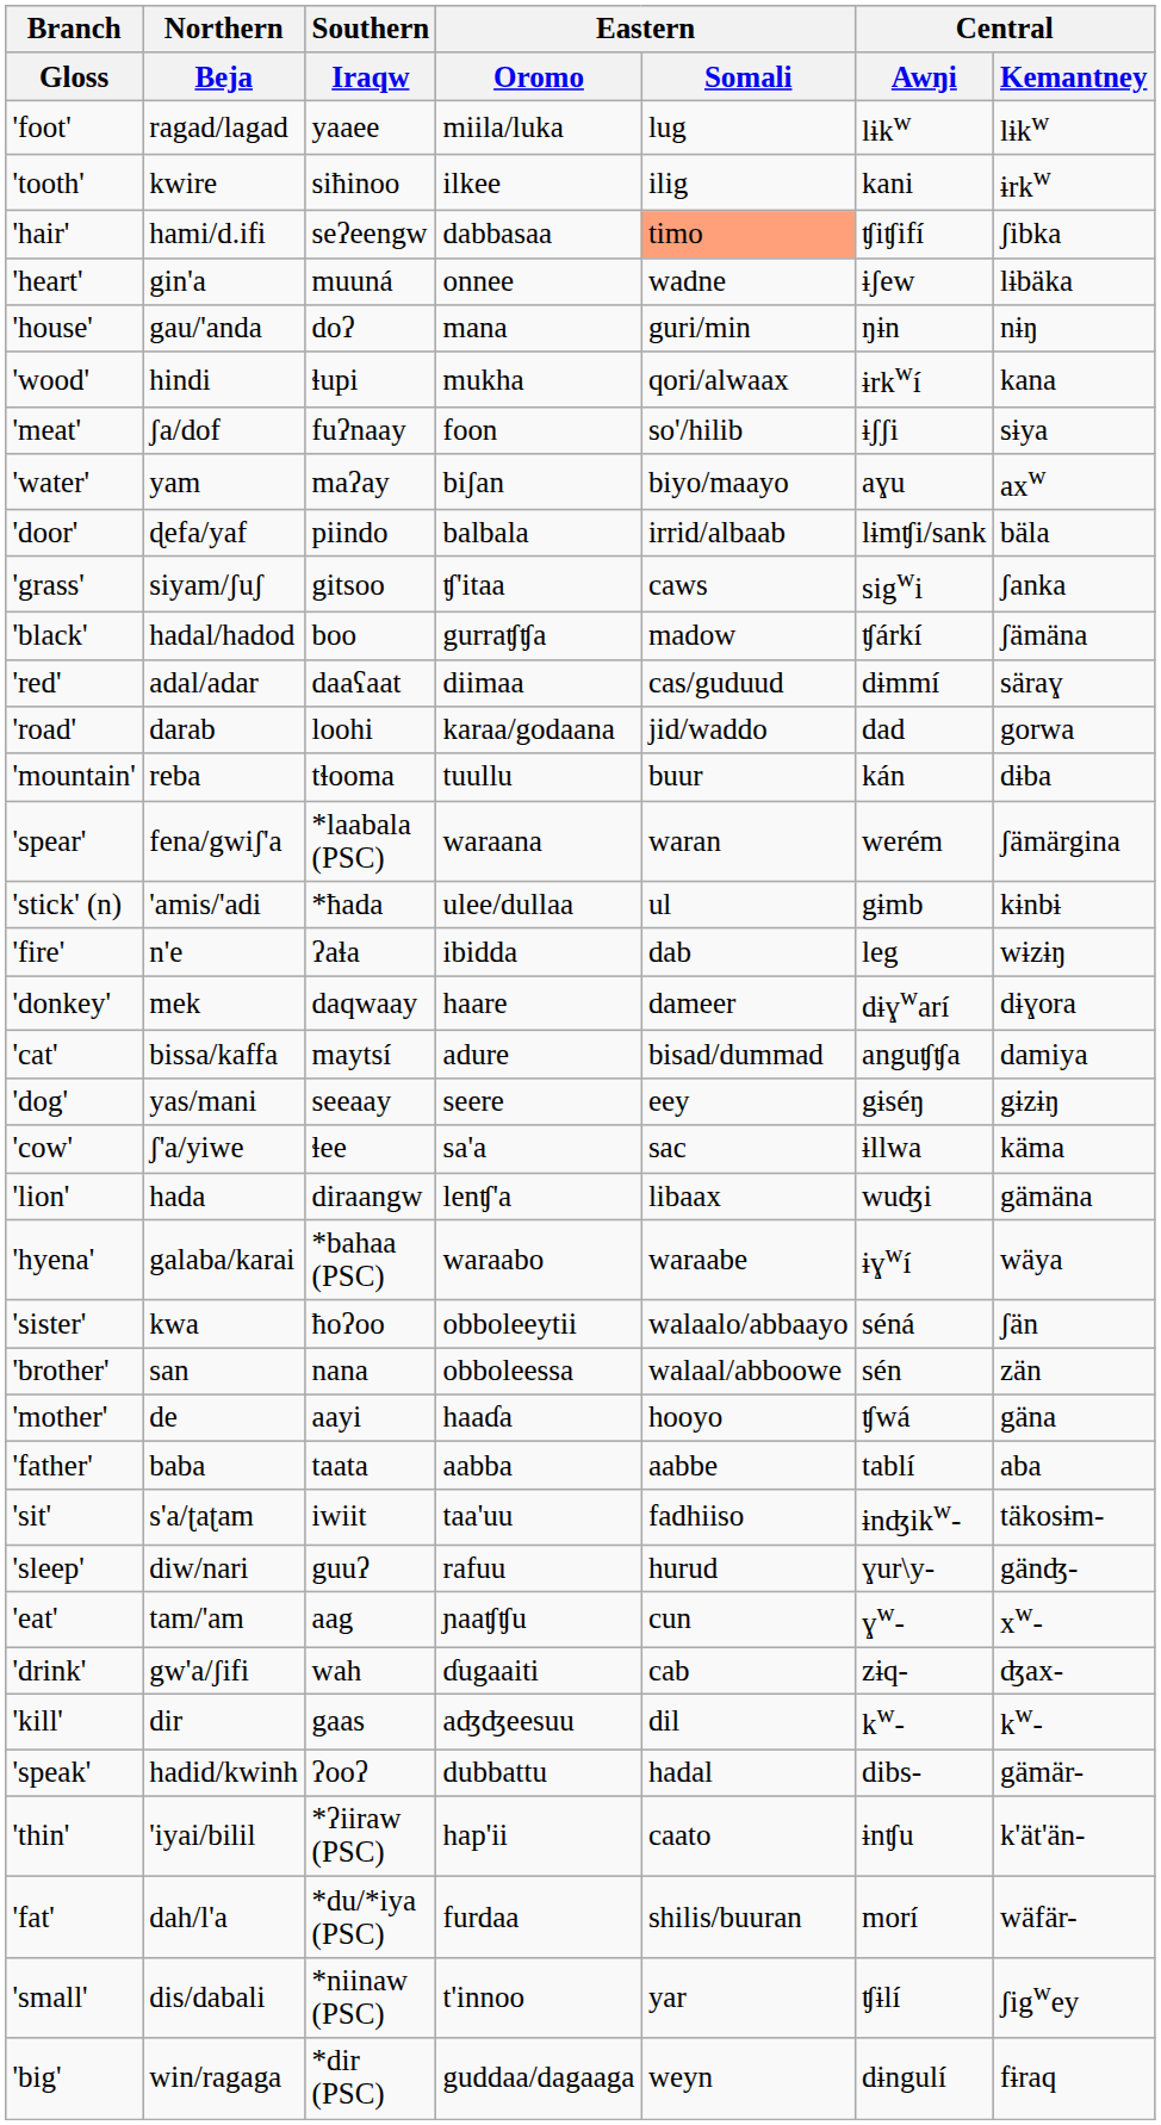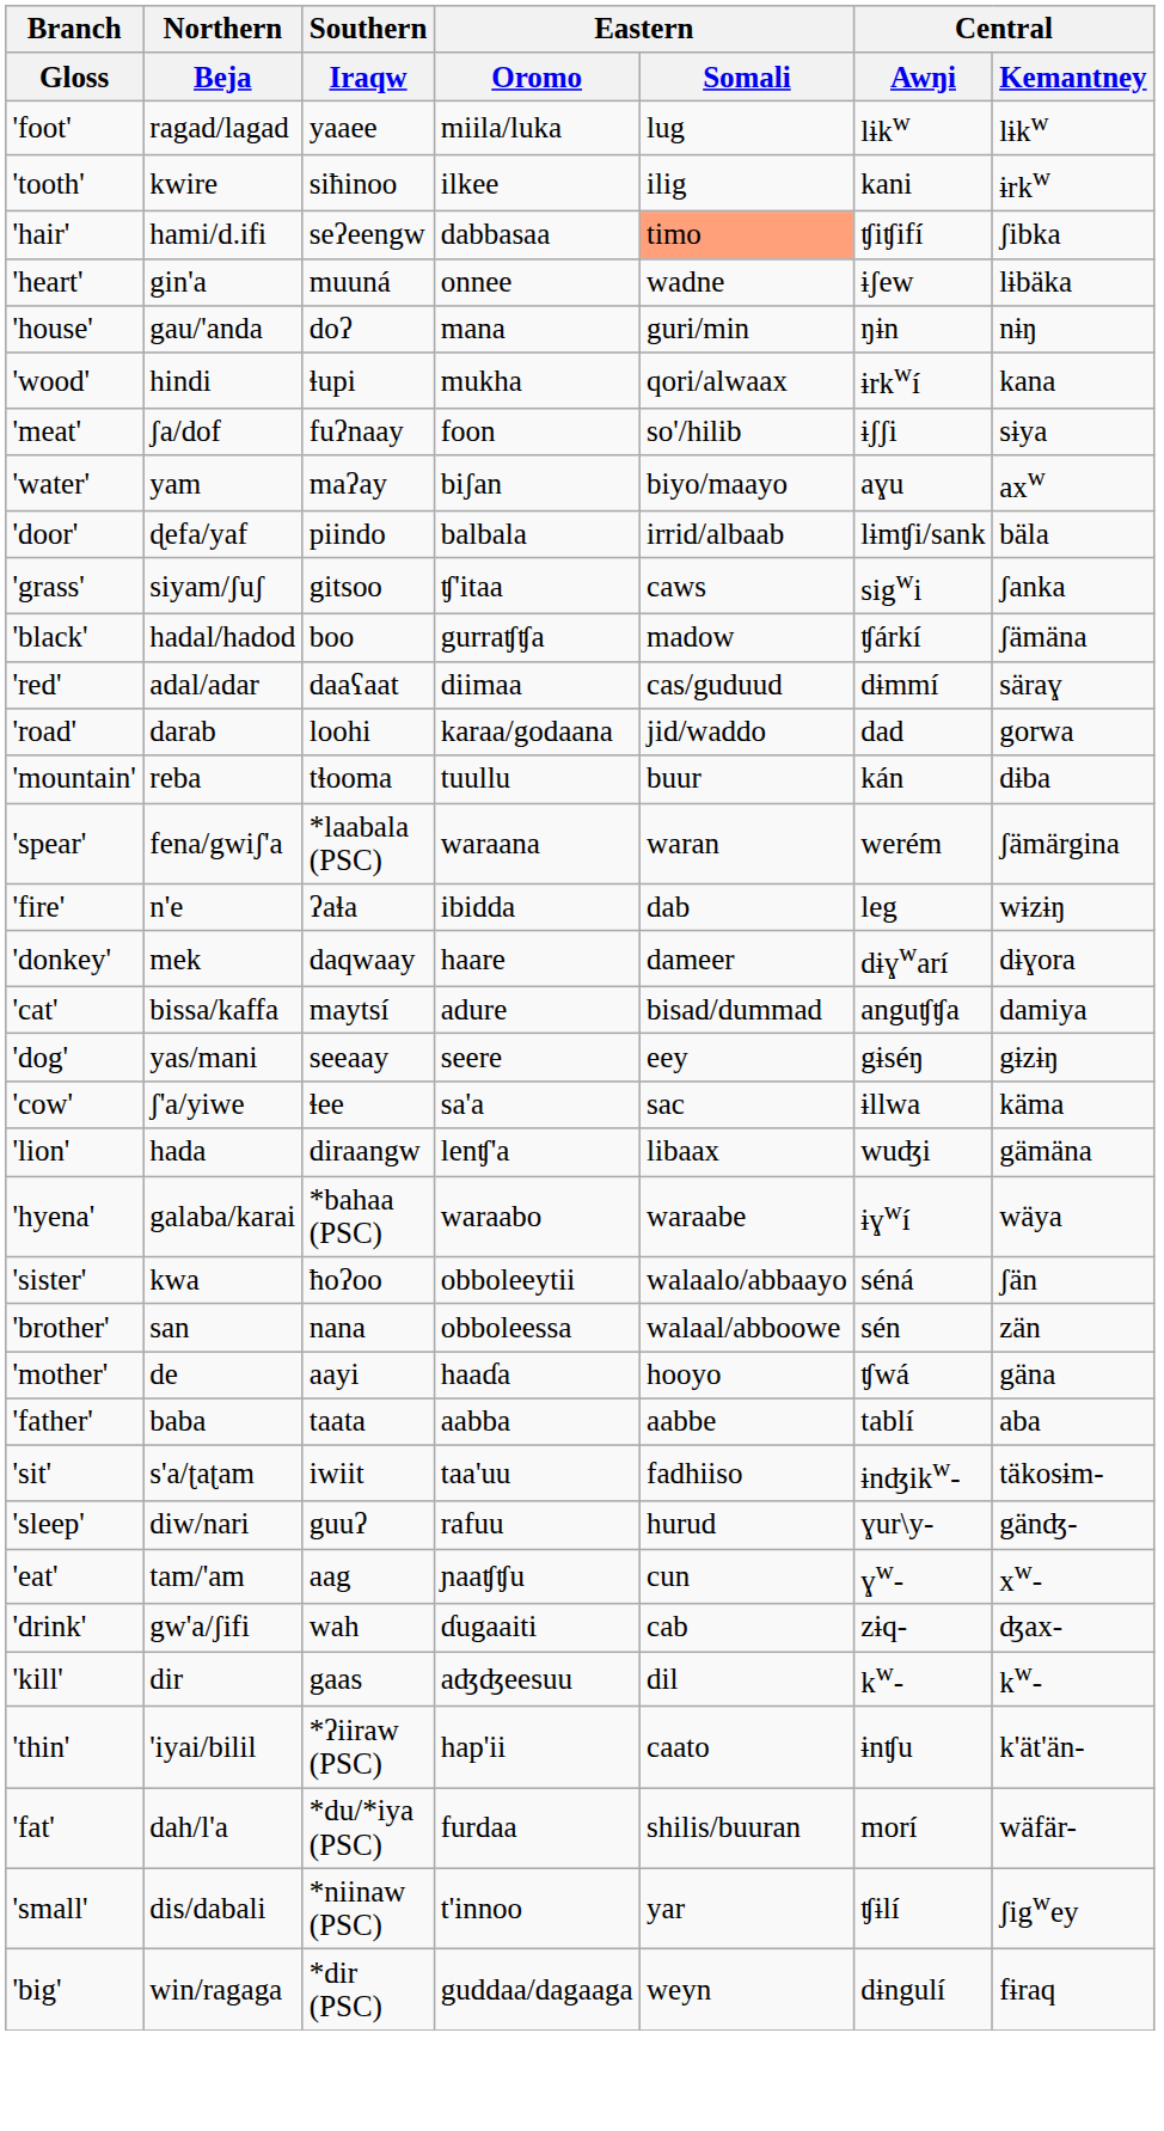 <table class="wikitable sortable">
 <tr>
 <th colspan = "1">Branch</th>
 <th colspan = "1">Northern</th>
 <th colspan = "1">Southern</th>
 <th colspan = "2">Eastern</th>
 <th colspan = "2">Central</th>
 </tr>
 <tr>
 <th>Gloss</th>
 <th><a href='#'>Beja</a></th>
 <th><a href='#'>Iraqw</a></th>
 <th><a href='#'>Oromo</a></th>
 <th><a href='#'>Somali</a></th>
 <th><a href='#'>Awŋi</a></th>
 <th><a href='#'>Kemantney</a></th>
 </tr>
 <tr>
 <td>'foot'</td>
 <td>ragad/lagad</td>
 <td>yaaee</td>
 <td>miila/luka</td>
 <td>lug</td>
 <td>lɨk<sup>w</sup></td>
 <td>lɨk<sup>w</sup></td>
 </tr>
 <tr>
 <td>'tooth'</td>
 <td>kwire</td>
 <td>siħinoo</td>
 <td>ilkee</td>
 <td>ilig</td>
 <td>kani</td>
 <td>ɨrk<sup>w</sup></td>
 </tr>
 <tr>
 <td>'hair'</td>
 <td>hami/d.ifi</td>
 <td>seʔeengw</td>
 <td>dabbasaa</td>
 <td style="background: lightsalmon;">timo</td>
 <td>ʧiʧifí</td>
 <td>ʃibka</td>
 </tr>
 <tr>
 <td>'heart'</td>
 <td>gin'a</td>
 <td>muuná</td>
 <td>onnee</td>
 <td>wadne</td>
 <td>ɨʃew</td>
 <td>lɨbäka</td>
 </tr>
 <tr>
 <td>'house'</td>
 <td>gau/'anda</td>
 <td>doʔ</td>
 <td>mana</td>
 <td>guri/min</td>
 <td>ŋɨn</td>
 <td>nɨŋ</td>
 </tr>
 <tr>
 <td>'wood'</td>
 <td>hindi</td>
 <td>ɬupi</td>
 <td>mukha</td>
 <td>qori/alwaax</td>
 <td>ɨrk<sup>w</sup>í</td>
 <td>kana</td>
 </tr>
 <tr>
 <td>'meat'</td>
 <td>ʃa/dof</td>
 <td>fuʔnaay</td>
 <td>foon</td>
 <td>so'/hilib</td>
 <td>ɨʃʃi</td>
 <td>sɨya</td>
 </tr>
 <tr>
 <td>'water'</td>
 <td>yam</td>
 <td>maʔay</td>
 <td>biʃan</td>
 <td>biyo/maayo</td>
 <td>aɣu</td>
 <td>ax<sup>w</sup></td>
 </tr>
 <tr>
 <td>'door'</td>
 <td>ɖefa/yaf</td>
 <td>piindo</td>
 <td>balbala</td>
 <td>irrid/albaab</td>
 <td>lɨmʧi/sank</td>
 <td>bäla</td>
 </tr>
 <tr>
 <td>'grass'</td>
 <td>siyam/ʃuʃ</td>
 <td>gitsoo</td>
 <td>ʧ'itaa</td>
 <td>caws</td>
 <td>sig<sup>w</sup>i</td>
 <td>ʃanka</td>
 </tr>
 <tr>
 <td>'black'</td>
 <td>hadal/hadod</td>
 <td>boo</td>
 <td>gurraʧʧa</td>
 <td>madow</td>
 <td>ʧárkí</td>
 <td>ʃämäna</td>
 </tr>
 <tr>
 <td>'red'</td>
 <td>adal/adar</td>
 <td>daaʕaat</td>
 <td>diimaa</td>
 <td>cas/guduud</td>
 <td>dɨmmí</td>
 <td>säraɣ</td>
 </tr>
 <tr>
 <td>'road'</td>
 <td>darab</td>
 <td>loohi</td>
 <td>karaa/godaana</td>
 <td>jid/waddo</td>
 <td>dad</td>
 <td>gorwa</td>
 </tr>
 <tr>
 <td>'mountain'</td>
 <td>reba</td>
 <td>tɬooma</td>
 <td>tuullu</td>
 <td>buur</td>
 <td>kán</td>
 <td>dɨba</td>
 </tr>
 <tr>
 <td>'spear'</td>
 <td>fena/gwiʃ'a</td>
 <td>*laabala (PSC)</td>
 <td>waraana</td>
 <td>waran</td>
 <td>werém</td>
 <td>ʃämärgina</td>
 </tr>
 <tr>
-<td>'stick' (n)</td>
-<td>'amis/'adi</td>
-<td>*ħada</td>
-<td>ulee/dullaa</td>
-<td>ul</td>
-<td>gɨmb</td>
-<td>kɨnbɨ</td>
-</tr>
-<tr>
 <td>'fire'</td>
 <td>n'e</td>
 <td>ʔaɬa</td>
 <td>ibidda</td>
 <td>dab</td>
 <td>leg</td>
 <td>wɨzɨŋ</td>
 </tr>
 <tr>
 <td>'donkey'</td>
 <td>mek</td>
 <td>daqwaay</td>
 <td>haare</td>
 <td>dameer</td>
 <td>dɨɣ<sup>w</sup>arí</td>
 <td>dɨɣora</td>
 </tr>
 <tr>
 <td>'cat'</td>
 <td>bissa/kaffa</td>
 <td>maytsí</td>
 <td>adure</td>
 <td>bisad/dummad</td>
 <td>anguʧʧa</td>
 <td>damiya</td>
 </tr>
 <tr>
 <td>'dog'</td>
 <td>yas/mani</td>
 <td>seeaay</td>
 <td>seere</td>
 <td>eey</td>
 <td>gɨséŋ</td>
 <td>gɨzɨŋ</td>
 </tr>
 <tr>
 <td>'cow'</td>
 <td>ʃ'a/yiwe</td>
 <td>ɬee</td>
 <td>sa'a</td>
 <td>sac</td>
 <td>ɨllwa</td>
 <td>käma</td>
 </tr>
 <tr>
 <td>'lion'</td>
 <td>hada</td>
 <td>diraangw</td>
 <td>lenʧ'a</td>
 <td>libaax</td>
 <td>wuʤi</td>
 <td>gämäna</td>
 </tr>
 <tr>
 <td>'hyena'</td>
 <td>galaba/karai</td>
 <td>*bahaa (PSC)</td>
 <td>waraabo</td>
 <td>waraabe</td>
 <td>ɨɣ<sup>w</sup>í</td>
 <td>wäya</td>
 </tr>
 <tr>
 <td>'sister'</td>
 <td>kwa</td>
 <td>ħoʔoo</td>
 <td>obboleeytii</td>
 <td>walaalo/abbaayo</td>
 <td>séná</td>
 <td>ʃän</td>
 </tr>
 <tr>
 <td>'brother'</td>
 <td>san</td>
 <td>nana</td>
 <td>obboleessa</td>
 <td>walaal/abboowe</td>
 <td>sén</td>
 <td>zän</td>
 </tr>
 <tr>
 <td>'mother'</td>
 <td>de</td>
 <td>aayi</td>
 <td>haaɗa</td>
 <td>hooyo</td>
 <td>ʧwá</td>
 <td>gäna</td>
 </tr>
 <tr>
 <td>'father'</td>
 <td>baba</td>
 <td>taata</td>
 <td>aabba</td>
 <td>aabbe</td>
 <td>tablí</td>
 <td>aba</td>
 </tr>
 <tr>
 <td>'sit'</td>
 <td>s'a/ʈaʈam</td>
 <td>iwiit</td>
 <td>taa'uu</td>
 <td>fadhiiso</td>
 <td>ɨnʤik<sup>w</sup>-</td>
 <td>täkosɨm-</td>
 </tr>
 <tr>
 <td>'sleep'</td>
 <td>diw/nari</td>
 <td>guuʔ</td>
 <td>rafuu</td>
 <td>hurud</td>
 <td>ɣur\y-</td>
 <td>gänʤ-</td>
 </tr>
 <tr>
 <td>'eat'</td>
 <td>tam/'am</td>
 <td>aag</td>
 <td>ɲaaʧʧu</td>
 <td>cun</td>
 <td>ɣ<sup>w</sup>-</td>
 <td>x<sup>w</sup>-</td>
 </tr>
 <tr>
 <td>'drink'</td>
 <td>gw'a/ʃifi</td>
 <td>wah</td>
 <td>ɗugaaiti</td>
 <td>cab</td>
 <td>zɨq-</td>
 <td>ʤax-</td>
 </tr>
 <tr>
 <td>'kill'</td>
 <td>dir</td>
 <td>gaas</td>
 <td>aʤʤeesuu</td>
 <td>dil</td>
 <td>k<sup>w</sup>-</td>
 <td>k<sup>w</sup>-</td>
 </tr>
 <tr>
-<td>'speak'</td>
-<td>hadid/kwinh</td>
-<td>ʔooʔ</td>
-<td>dubbattu</td>
-<td>hadal</td>
-<td>dibs-</td>
-<td>gämär-</td>
-</tr>
-<tr>
 <td>'thin'</td>
 <td>'iyai/bilil</td>
 <td>*ʔiiraw (PSC)</td>
 <td>hap'ii</td>
 <td>caato</td>
 <td>ɨnʧu</td>
 <td>k'ät'än-</td>
 </tr>
 <tr>
 <td>'fat'</td>
 <td>dah/l'a</td>
 <td>*du/*iya (PSC)</td>
 <td>furdaa</td>
 <td>shilis/buuran</td>
 <td>morí</td>
 <td>wäfär-</td>
 </tr>
 <tr>
 <td>'small'</td>
 <td>dis/dabali</td>
 <td>*niinaw (PSC)</td>
 <td>t'innoo</td>
 <td>yar</td>
 <td>ʧɨlí</td>
 <td>ʃig<sup>w</sup>ey</td>
 </tr>
 <tr>
 <td>'big'</td>
 <td>win/ragaga</td>
 <td>*dir (PSC)</td>
 <td>guddaa/dagaaga</td>
 <td>weyn</td>
 <td>dɨngulí</td>
 <td>fɨraq</td>
 </tr>
 </table>
